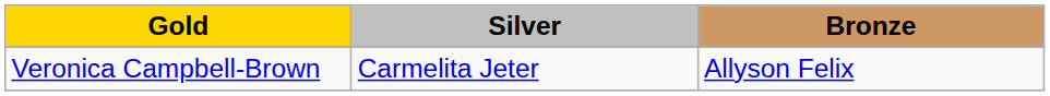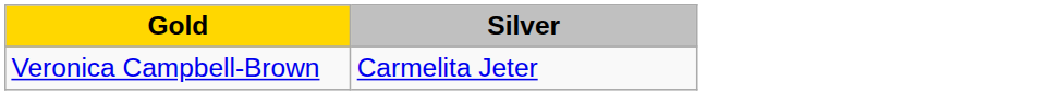 <table class="wikitable" style="text-align:left">
 <tr align="center">
 <td width=200 bgcolor=gold><strong>Gold</strong></td>
 <td width=200 bgcolor=silver><strong>Silver</strong></td>
-<td width=200 bgcolor=CC9966><strong>Bronze</strong></td>
 </tr>
 <tr>
 <td><a href='#'>Veronica Campbell-Brown</a><br><em></em></td>
 <td><a href='#'>Carmelita Jeter</a><br><em></em></td>
-<td><a href='#'>Allyson Felix</a><br><em></em></td>
 </tr>
 </table>
